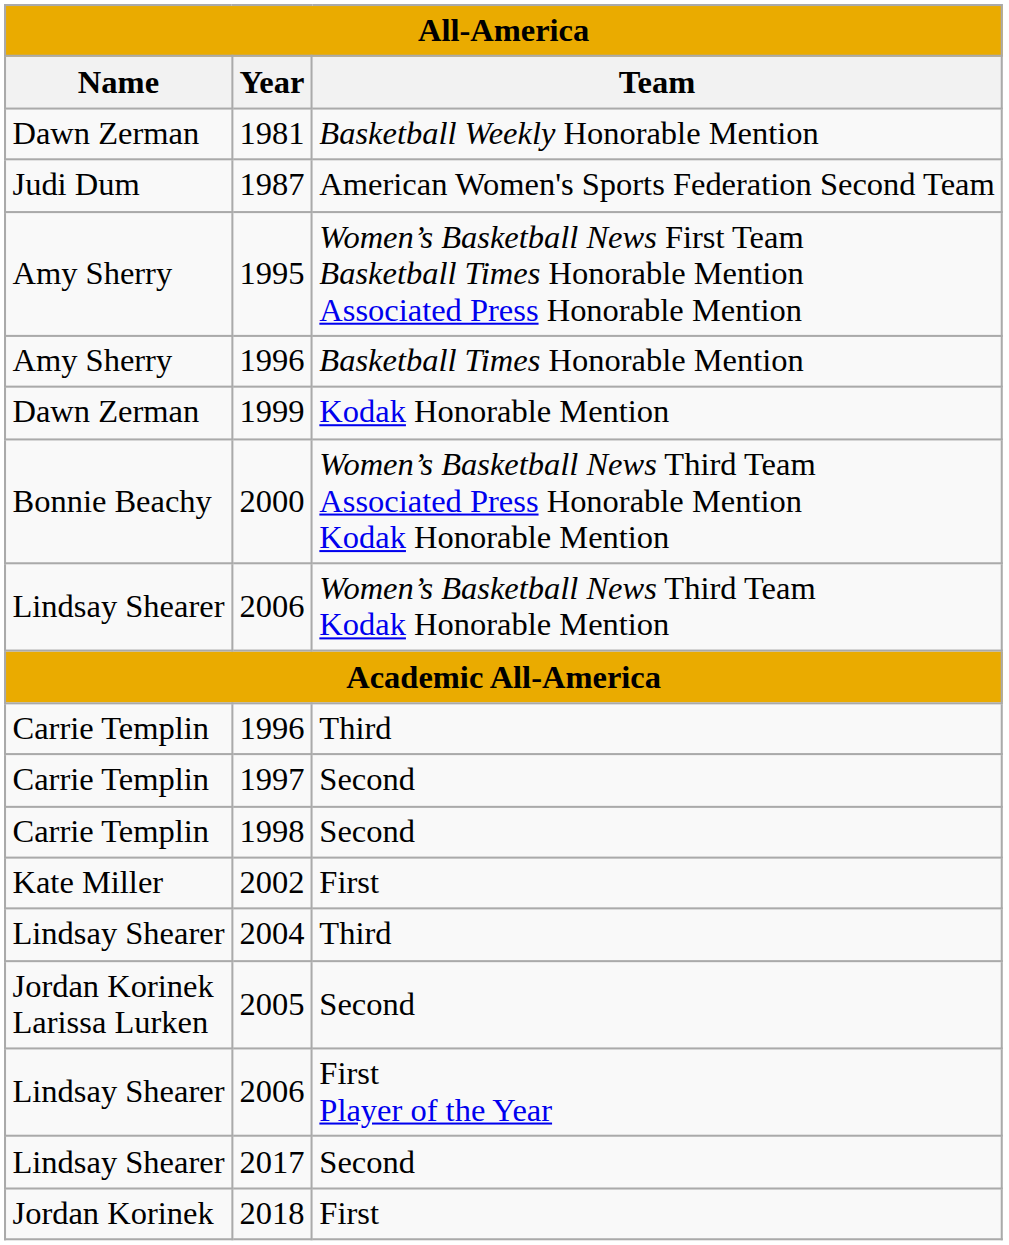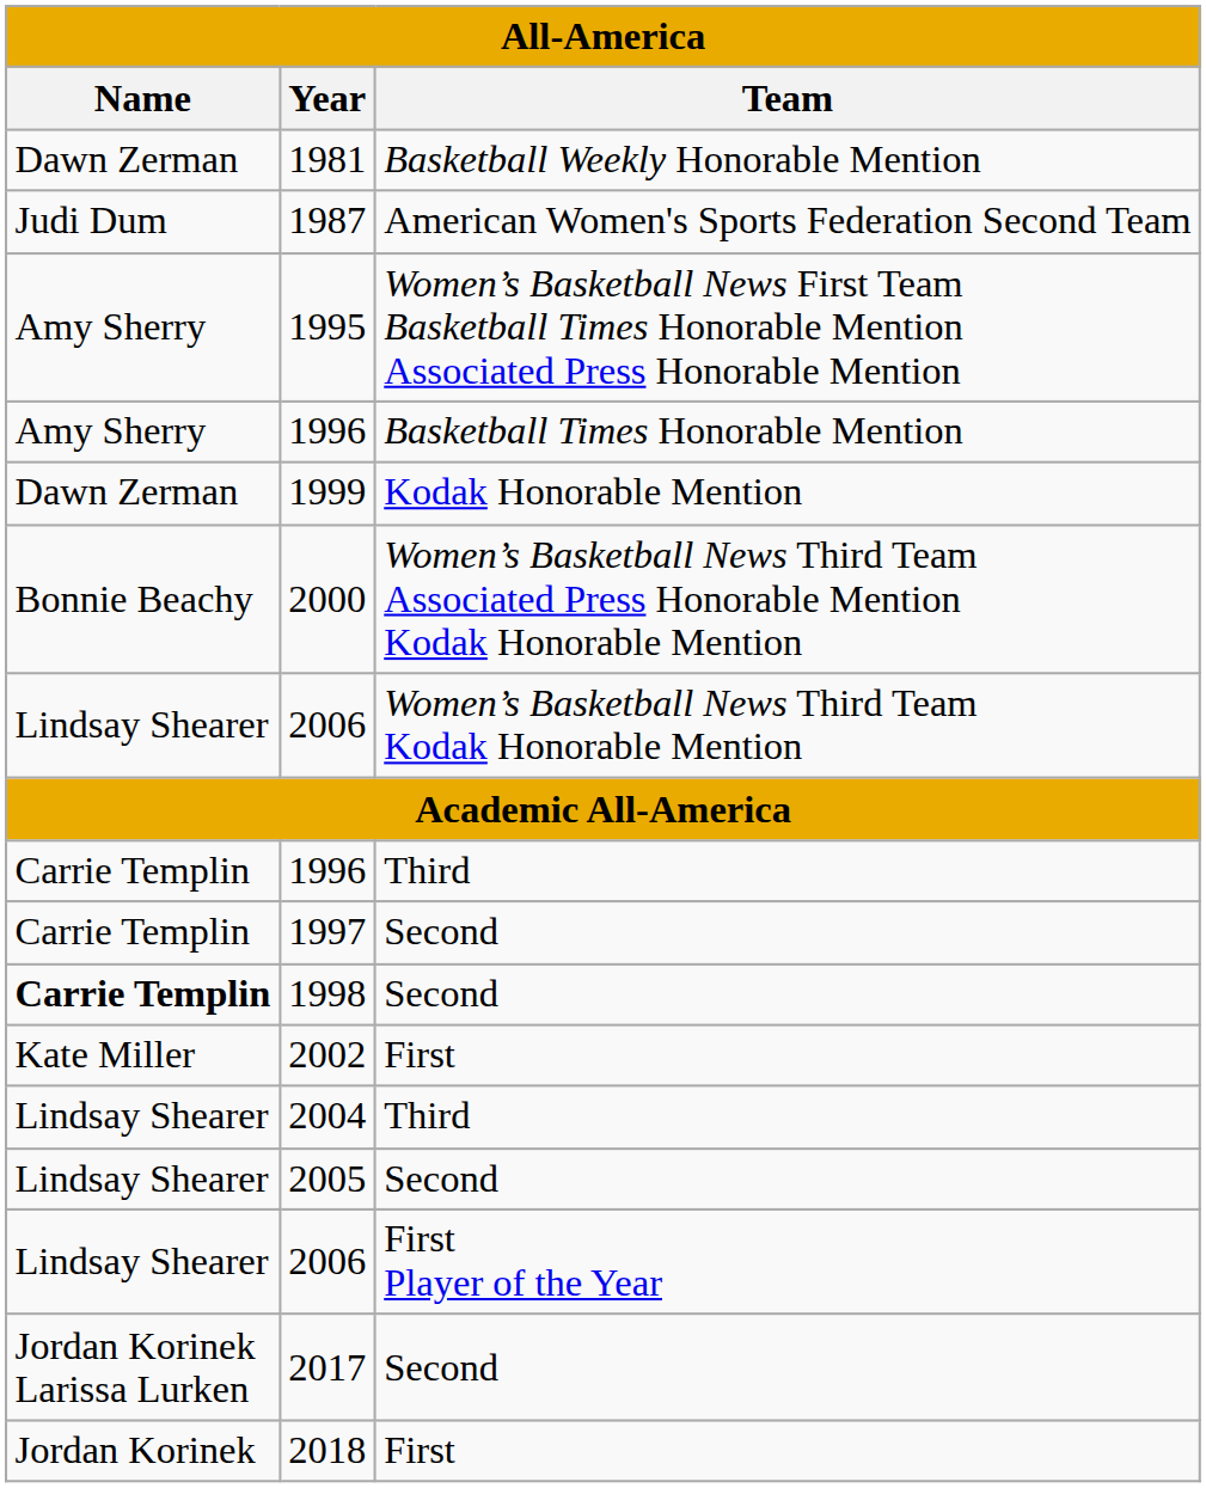 <table class="wikitable">
 <tr>
 <th colspan=3 style="background:#eaab00;">All-America</th>
 </tr>
 <tr>
 <th>Name</th>
 <th>Year</th>
 <th>Team</th>
 </tr>
 <tr>
 <td>Dawn Zerman</td>
 <td>1981</td>
 <td><em>Basketball Weekly</em> Honorable Mention</td>
 </tr>
 <tr>
 <td>Judi Dum</td>
 <td>1987</td>
 <td>American Women's Sports Federation Second Team</td>
 </tr>
 <tr>
 <td>Amy Sherry</td>
 <td>1995</td>
 <td><em>Women’s Basketball News</em> First Team<br><em>Basketball Times</em> Honorable Mention<br><a href='#'>Associated Press</a> Honorable Mention</td>
 </tr>
 <tr>
 <td>Amy Sherry</td>
 <td>1996</td>
 <td><em>Basketball Times</em> Honorable Mention</td>
 </tr>
 <tr>
 <td>Dawn Zerman</td>
 <td>1999</td>
 <td><a href='#'>Kodak</a> Honorable Mention</td>
 </tr>
 <tr>
 <td>Bonnie Beachy</td>
 <td>2000</td>
 <td><em>Women’s Basketball News</em> Third Team<br><a href='#'>Associated Press</a> Honorable Mention<br><a href='#'>Kodak</a> Honorable Mention</td>
 </tr>
 <tr>
 <td>Lindsay Shearer</td>
 <td>2006</td>
 <td><em>Women’s Basketball News</em> Third Team<br><a href='#'>Kodak</a> Honorable Mention</td>
 </tr>
 <tr>
 <th colspan=3 style="background:#eaab00;">Academic All-America</th>
 </tr>
 <tr>
 <td>Carrie Templin</td>
 <td>1996</td>
 <td>Third</td>
 </tr>
 <tr>
 <td>Carrie Templin</td>
 <td>1997</td>
 <td>Second</td>
 </tr>
 <tr>
-<td>Carrie Templin</td>
+<td><strong>Carrie Templin</strong></td>
 <td>1998</td>
 <td>Second</td>
 </tr>
 <tr>
 <td>Kate Miller</td>
 <td>2002</td>
 <td>First</td>
 </tr>
 <tr>
 <td>Lindsay Shearer</td>
 <td>2004</td>
 <td>Third</td>
 </tr>
 <tr>
-<td>Jordan Korinek<br>Larissa Lurken</td>
+<td>Lindsay Shearer</td>
 <td>2005</td>
 <td>Second</td>
 </tr>
 <tr>
 <td>Lindsay Shearer</td>
 <td>2006</td>
 <td>First<br><a href='#'>Player of the Year</a></td>
 </tr>
 <tr>
-<td>Lindsay Shearer</td>
+<td>Jordan Korinek<br>Larissa Lurken</td>
 <td>2017</td>
 <td>Second</td>
 </tr>
 <tr>
 <td>Jordan Korinek</td>
 <td>2018</td>
 <td>First</td>
 </tr>
 </table>
